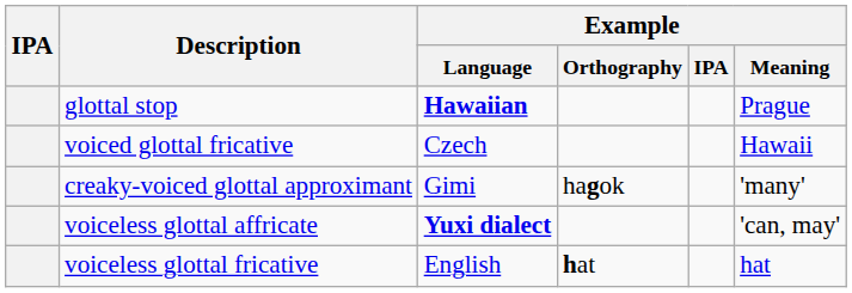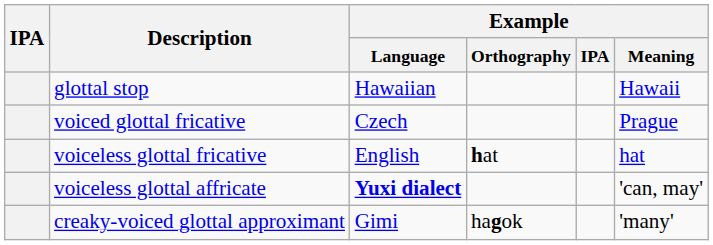 <table class=wikitable>
 <tr>
 <th rowspan="2">IPA</th>
 <th rowspan="2">Description</th>
 <th colspan="4">Example</th>
 </tr>
 <tr>
 <th><small>Language</small></th>
 <th><small>Orthography</small></th>
 <th><small>IPA</small></th>
 <th><small>Meaning</small></th>
 </tr>
 <tr>
 <th><big></big></th>
 <td><a href='#'>glottal stop</a></td>
-<td><strong><a href='#'>Hawaiian</a></strong></td>
+<td><a href='#'>Hawaiian</a></td>
 <td></td>
 <td></td>
-<td><a href='#'>Prague</a></td>
+<td><a href='#'>Hawaii</a></td>
 </tr>
 <tr>
 <th><big></big></th>
 <td><a href='#'>voiced glottal fricative</a></td>
 <td><a href='#'>Czech</a></td>
 <td></td>
 <td></td>
-<td><a href='#'>Hawaii</a></td>
+<td><a href='#'>Prague</a></td>
 </tr>
 <tr>
 <th><big></big></th>
-<td><a href='#'>creaky-voiced glottal approximant</a></td>
-<td><a href='#'>Gimi</a></td>
-<td>ha<strong>g</strong>ok</td>
+<td><a href='#'>voiceless glottal fricative</a></td>
+<td><a href='#'>English</a></td>
+<td><strong>h</strong>at</td>
 <td></td>
-<td>'many'</td>
+<td><a href='#'>hat</a></td>
 </tr>
 <tr>
 <th><big></big></th>
 <td><a href='#'>voiceless glottal affricate</a></td>
 <td><strong><a href='#'>Yuxi dialect</a></strong></td>
 <td></td>
 <td></td>
 <td>'can, may'</td>
 </tr>
 <tr>
 <th><big></big></th>
-<td><a href='#'>voiceless glottal fricative</a></td>
-<td><a href='#'>English</a></td>
-<td><strong>h</strong>at</td>
+<td><a href='#'>creaky-voiced glottal approximant</a></td>
+<td><a href='#'>Gimi</a></td>
+<td>ha<strong>g</strong>ok</td>
 <td></td>
-<td><a href='#'>hat</a></td>
+<td>'many'</td>
 </tr>
 </table>
